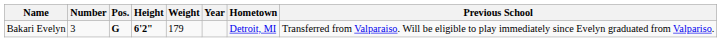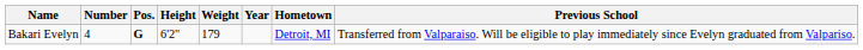 <table class="wikitable sortable" border="1">
 <tr>
 <th>Name</th>
 <th>Number</th>
 <th>Pos.</th>
 <th>Height</th>
 <th>Weight</th>
 <th>Year</th>
 <th>Hometown</th>
 <th class="unsortable">Previous School</th>
 </tr>
 <tr>
 <td>Bakari Evelyn</td>
-<td>3</td>
+<td>4</td>
 <td><strong>G</strong></td>
-<td><strong>6'2"</strong></td>
+<td>6'2"</td>
 <td>179</td>
 <td></td>
 <td><a href='#'>Detroit, MI</a></td>
 <td>Transferred from <a href='#'>Valparaiso</a>. Will be eligible to play immediately since Evelyn graduated from <a href='#'>Valpariso</a>.</td>
 </tr>
 </table>
